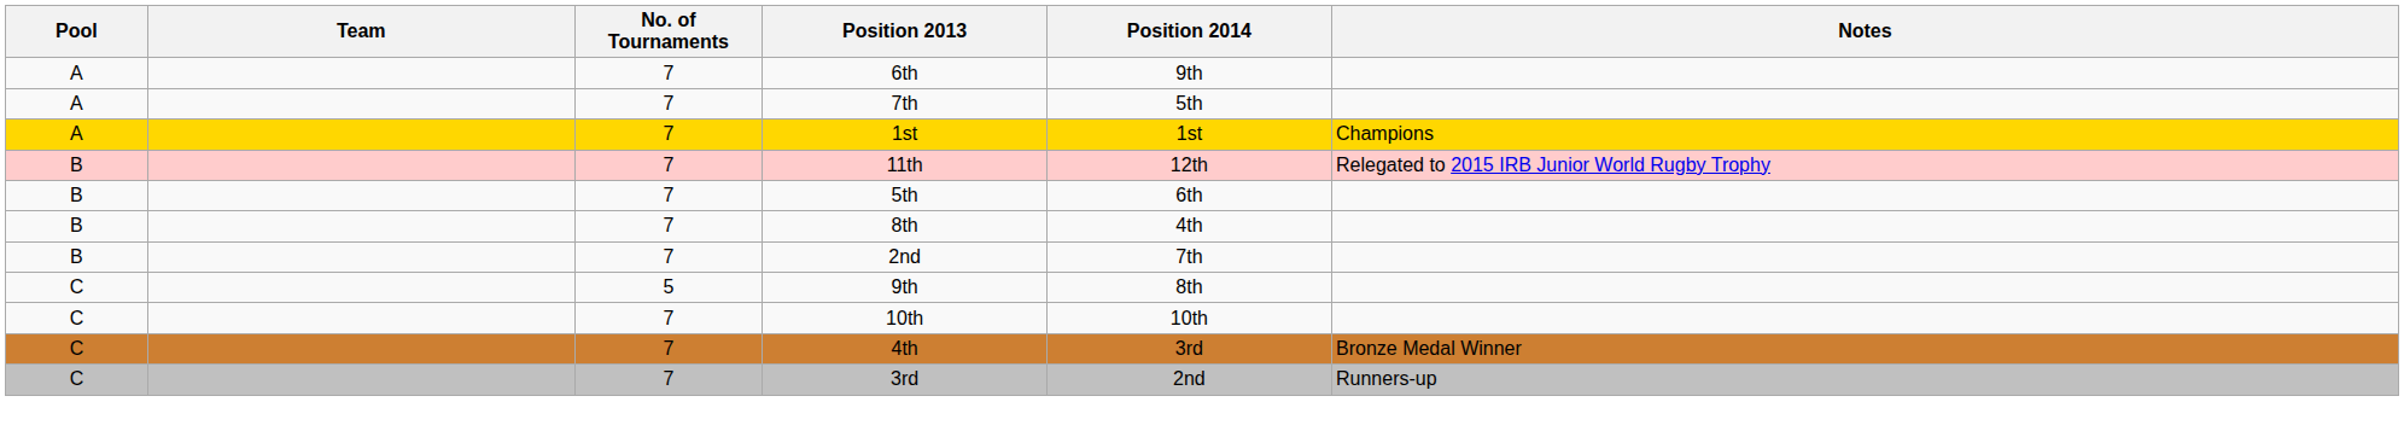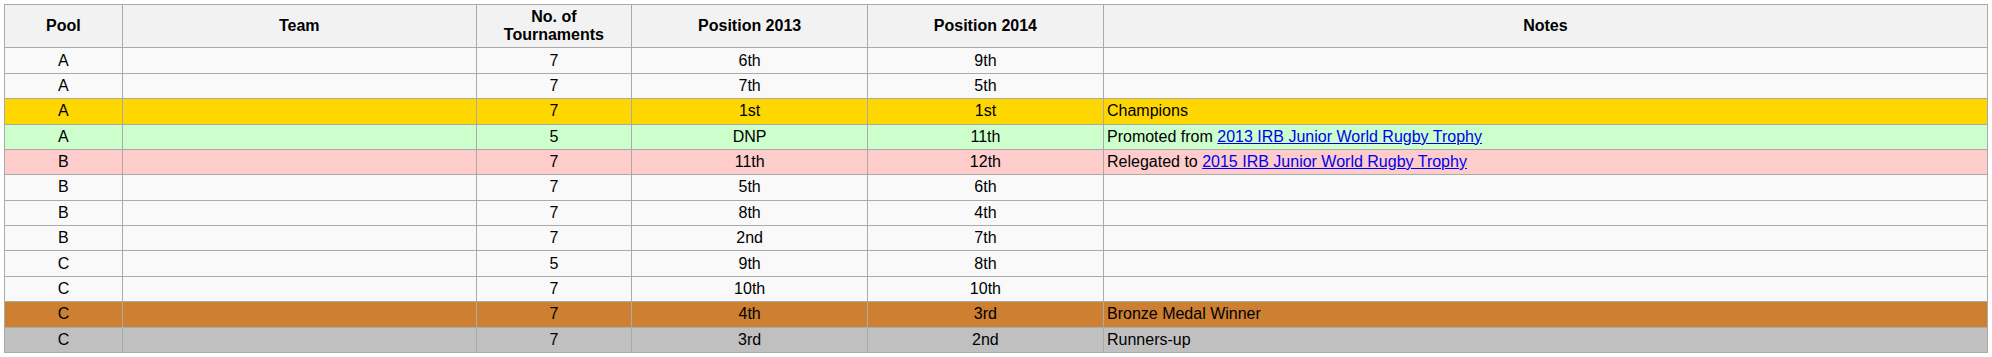 <table class="wikitable sortable" style="width:100%;">
 <tr>
 <th width="4%">Pool</th>
 <th width="12%">Team</th>
 <th width="5%">No. of Tournaments</th>
 <th width="8%">Position 2013</th>
 <th width="8%">Position 2014</th>
 <th width="30%">Notes</th>
 </tr>
 <tr>
 <td align=center>A</td>
 <td></td>
 <td align=center>7</td>
 <td align=center>6th</td>
 <td align=center>9th</td>
 <td></td>
 </tr>
 <tr>
 <td align=center>A</td>
 <td></td>
 <td align=center>7</td>
 <td align=center>7th</td>
 <td align=center>5th</td>
 <td></td>
 </tr>
 <tr bgcolor="gold">
 <td align=center>A</td>
 <td></td>
 <td align=center>7</td>
 <td align=center>1st</td>
 <td align=center>1st</td>
 <td>Champions</td>
+</tr>
+<tr bgcolor="#ccffcc">
+<td align=center>A</td>
+<td></td>
+<td align=center>5</td>
+<td align=center>DNP</td>
+<td align=center>11th</td>
+<td>Promoted from <a href='#'>2013 IRB Junior World Rugby Trophy</a></td>
 </tr>
 <tr bgcolor="#ffcccc">
 <td align=center>B</td>
 <td></td>
 <td align=center>7</td>
 <td align=center>11th</td>
 <td align=center>12th</td>
 <td>Relegated to <a href='#'>2015 IRB Junior World Rugby Trophy</a></td>
 </tr>
 <tr>
 <td align=center>B</td>
 <td></td>
 <td align=center>7</td>
 <td align=center>5th</td>
 <td align=center>6th</td>
 <td></td>
 </tr>
 <tr>
 <td align=center>B</td>
 <td></td>
 <td align=center>7</td>
 <td align=center>8th</td>
 <td align=center>4th</td>
 <td></td>
 </tr>
 <tr>
 <td align=center>B</td>
 <td></td>
 <td align=center>7</td>
 <td align=center>2nd</td>
 <td align=center>7th</td>
 <td></td>
 </tr>
 <tr>
 <td align=center>C</td>
 <td></td>
 <td align=center>5</td>
 <td align=center>9th</td>
 <td align=center>8th</td>
 <td></td>
 </tr>
 <tr>
 <td align=center>C</td>
 <td></td>
 <td align=center>7</td>
 <td align=center>10th</td>
 <td align=center>10th</td>
 <td></td>
 </tr>
 <tr bgcolor="#CD7F32">
 <td align=center>C</td>
 <td></td>
 <td align=center>7</td>
 <td align=center>4th</td>
 <td align=center>3rd</td>
 <td>Bronze Medal Winner</td>
 </tr>
 <tr bgcolor="#C0C0C0">
 <td align=center>C</td>
 <td></td>
 <td align=center>7</td>
 <td align=center>3rd</td>
 <td align=center>2nd</td>
 <td>Runners-up</td>
 </tr>
 </table>
